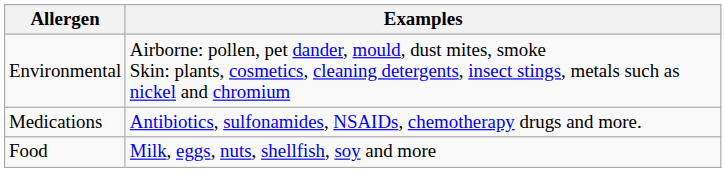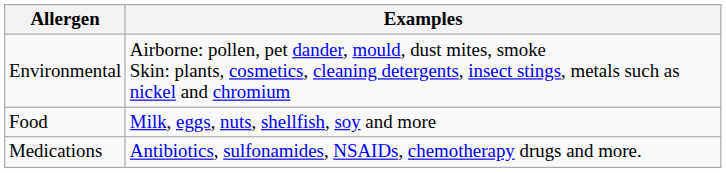 <table class="wikitable">
 <tr>
 <th>Allergen</th>
 <th>Examples</th>
 </tr>
 <tr>
 <td>Environmental</td>
 <td>Airborne: pollen, pet <a href='#'>dander</a>, <a href='#'>mould</a>, dust mites, smoke<br>Skin: plants, <a href='#'>cosmetics</a>, <a href='#'>cleaning detergents</a>, <a href='#'>insect stings</a>, metals such as <a href='#'>nickel</a> and <a href='#'>chromium</a></td>
 </tr>
 <tr>
+<td>Food</td>
+<td><a href='#'>Milk</a>, <a href='#'>eggs</a>, <a href='#'>nuts</a>, <a href='#'>shellfish</a>, <a href='#'>soy</a> and more</td>
+</tr>
+<tr>
 <td>Medications</td>
 <td><a href='#'>Antibiotics</a>, <a href='#'>sulfonamides</a>, <a href='#'>NSAIDs</a>, <a href='#'>chemotherapy</a> drugs and more.</td>
 </tr>
-<tr>
-<td>Food</td>
-<td><a href='#'>Milk</a>, <a href='#'>eggs</a>, <a href='#'>nuts</a>, <a href='#'>shellfish</a>, <a href='#'>soy</a> and more</td>
-</tr>
 </table>
